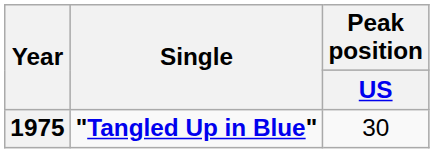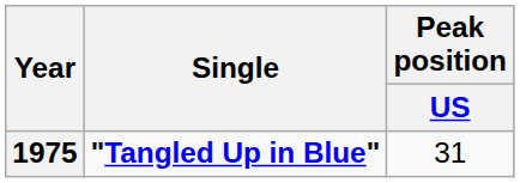 <table class="wikitable plainrowheaders" style="text-align:center;"|>
 <tr>
 <th scope="col" rowspan="2">Year</th>
 <th scope="col" rowspan="2">Single</th>
 <th scope="col" colspan="1">Peak position</th>
 </tr>
 <tr>
 <th style="width:2em;"><a href='#'>US</a><br></th>
 </tr>
 <tr>
 <th scope="row">1975</th>
 <td><strong>"<a href='#'>Tangled Up in Blue</a>"</strong></td>
-<td style="text-align:center;">30</td>
+<td style="text-align:center;">31</td>
 </tr>
 </table>
